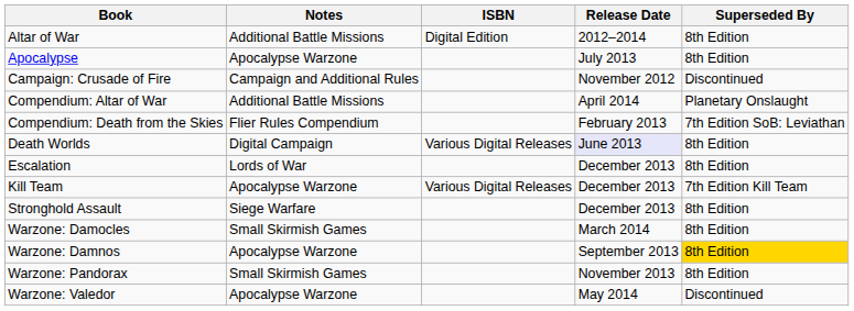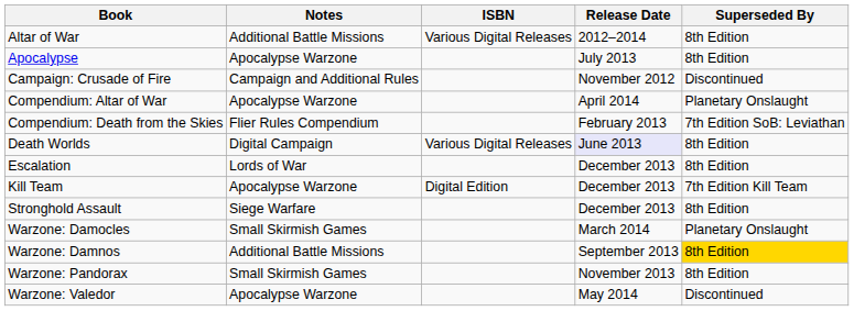 <table class="wikitable sortable">
 <tr>
 <th>Book</th>
 <th>Notes</th>
 <th>ISBN</th>
 <th>Release Date</th>
 <th>Superseded By</th>
 </tr>
 <tr>
 <td>Altar of War</td>
 <td>Additional Battle Missions</td>
-<td>Digital Edition</td>
+<td>Various Digital Releases</td>
 <td>2012–2014</td>
 <td>8th Edition</td>
 </tr>
 <tr>
 <td><a href='#'>Apocalypse</a></td>
 <td>Apocalypse Warzone</td>
 <td></td>
 <td>July 2013</td>
 <td>8th Edition</td>
 </tr>
 <tr>
 <td>Campaign: Crusade of Fire</td>
 <td>Campaign and Additional Rules</td>
 <td></td>
 <td>November 2012</td>
 <td>Discontinued</td>
 </tr>
 <tr>
 <td>Compendium: Altar of War</td>
-<td>Additional Battle Missions</td>
+<td>Apocalypse Warzone</td>
 <td></td>
 <td>April 2014</td>
 <td>Planetary Onslaught</td>
 </tr>
 <tr>
 <td>Compendium: Death from the Skies</td>
 <td>Flier Rules Compendium</td>
 <td></td>
 <td>February 2013</td>
 <td>7th Edition SoB: Leviathan</td>
 </tr>
 <tr>
 <td>Death Worlds</td>
 <td>Digital Campaign</td>
 <td>Various Digital Releases</td>
 <td style="background: lavender;">June 2013</td>
 <td>8th Edition</td>
 </tr>
 <tr>
 <td>Escalation</td>
 <td>Lords of War</td>
 <td></td>
 <td>December 2013</td>
 <td>8th Edition</td>
 </tr>
 <tr>
 <td>Kill Team</td>
 <td>Apocalypse Warzone</td>
-<td>Various Digital Releases</td>
+<td>Digital Edition</td>
 <td>December 2013</td>
 <td>7th Edition Kill Team</td>
 </tr>
 <tr>
 <td>Stronghold Assault</td>
 <td>Siege Warfare</td>
 <td></td>
 <td>December 2013</td>
 <td>8th Edition</td>
 </tr>
 <tr>
 <td>Warzone: Damocles</td>
 <td>Small Skirmish Games</td>
 <td></td>
 <td>March 2014</td>
-<td>8th Edition</td>
+<td>Planetary Onslaught</td>
 </tr>
 <tr>
 <td>Warzone: Damnos</td>
-<td>Apocalypse Warzone</td>
+<td>Additional Battle Missions</td>
 <td></td>
 <td>September 2013</td>
 <td style="background: gold;">8th Edition</td>
 </tr>
 <tr>
 <td>Warzone: Pandorax</td>
 <td>Small Skirmish Games</td>
 <td></td>
 <td>November 2013</td>
 <td>8th Edition</td>
 </tr>
 <tr>
 <td>Warzone: Valedor</td>
 <td>Apocalypse Warzone</td>
 <td></td>
 <td>May 2014</td>
 <td>Discontinued</td>
 </tr>
 </table>
